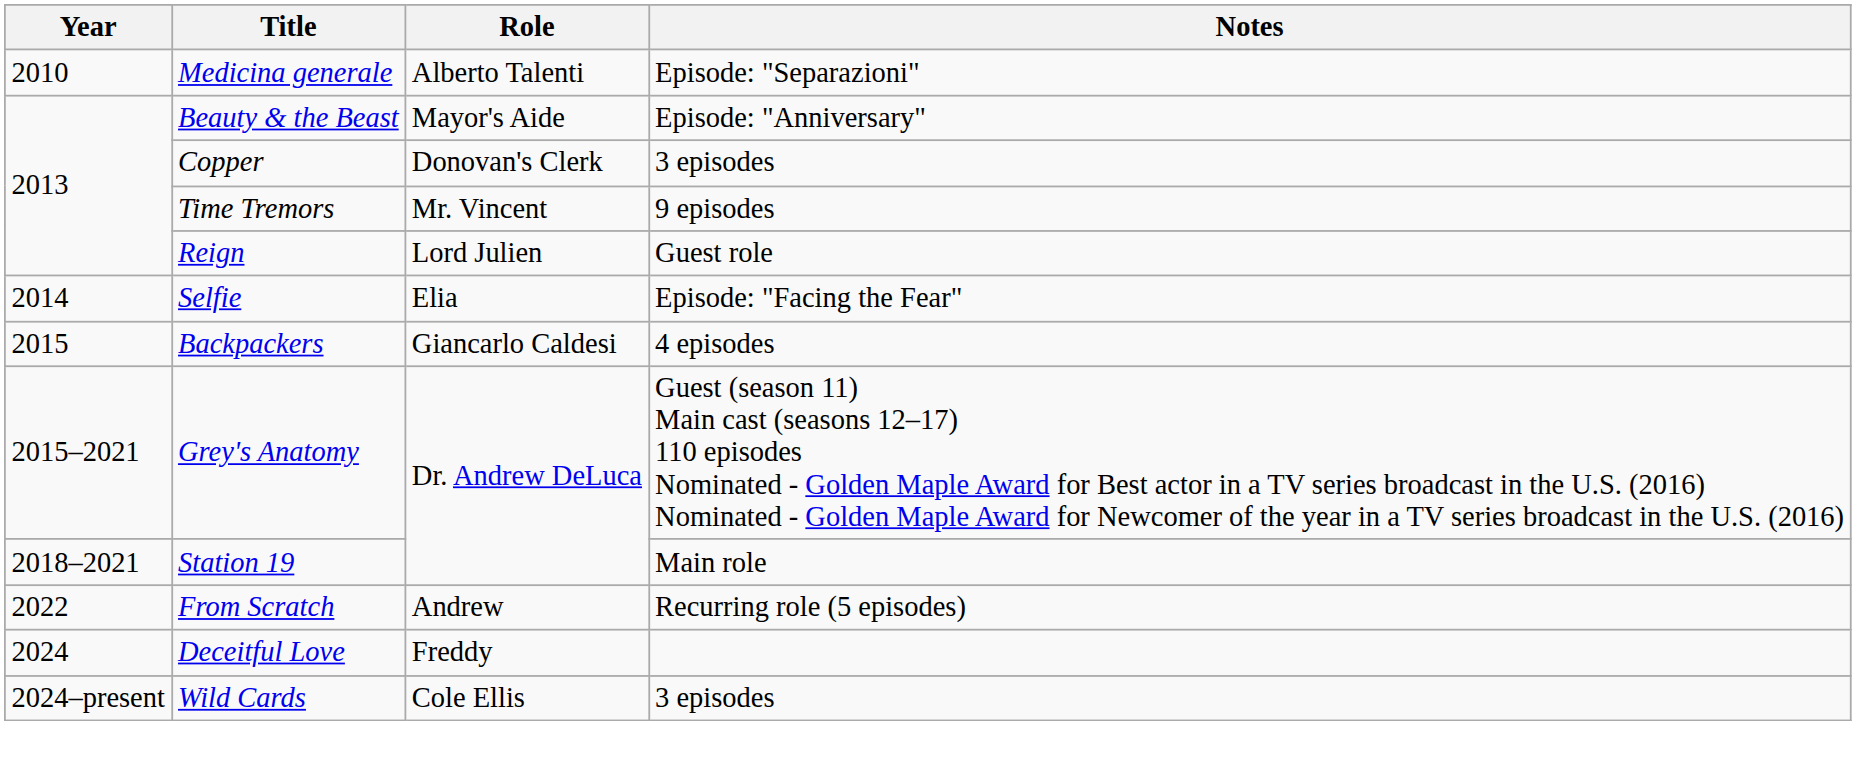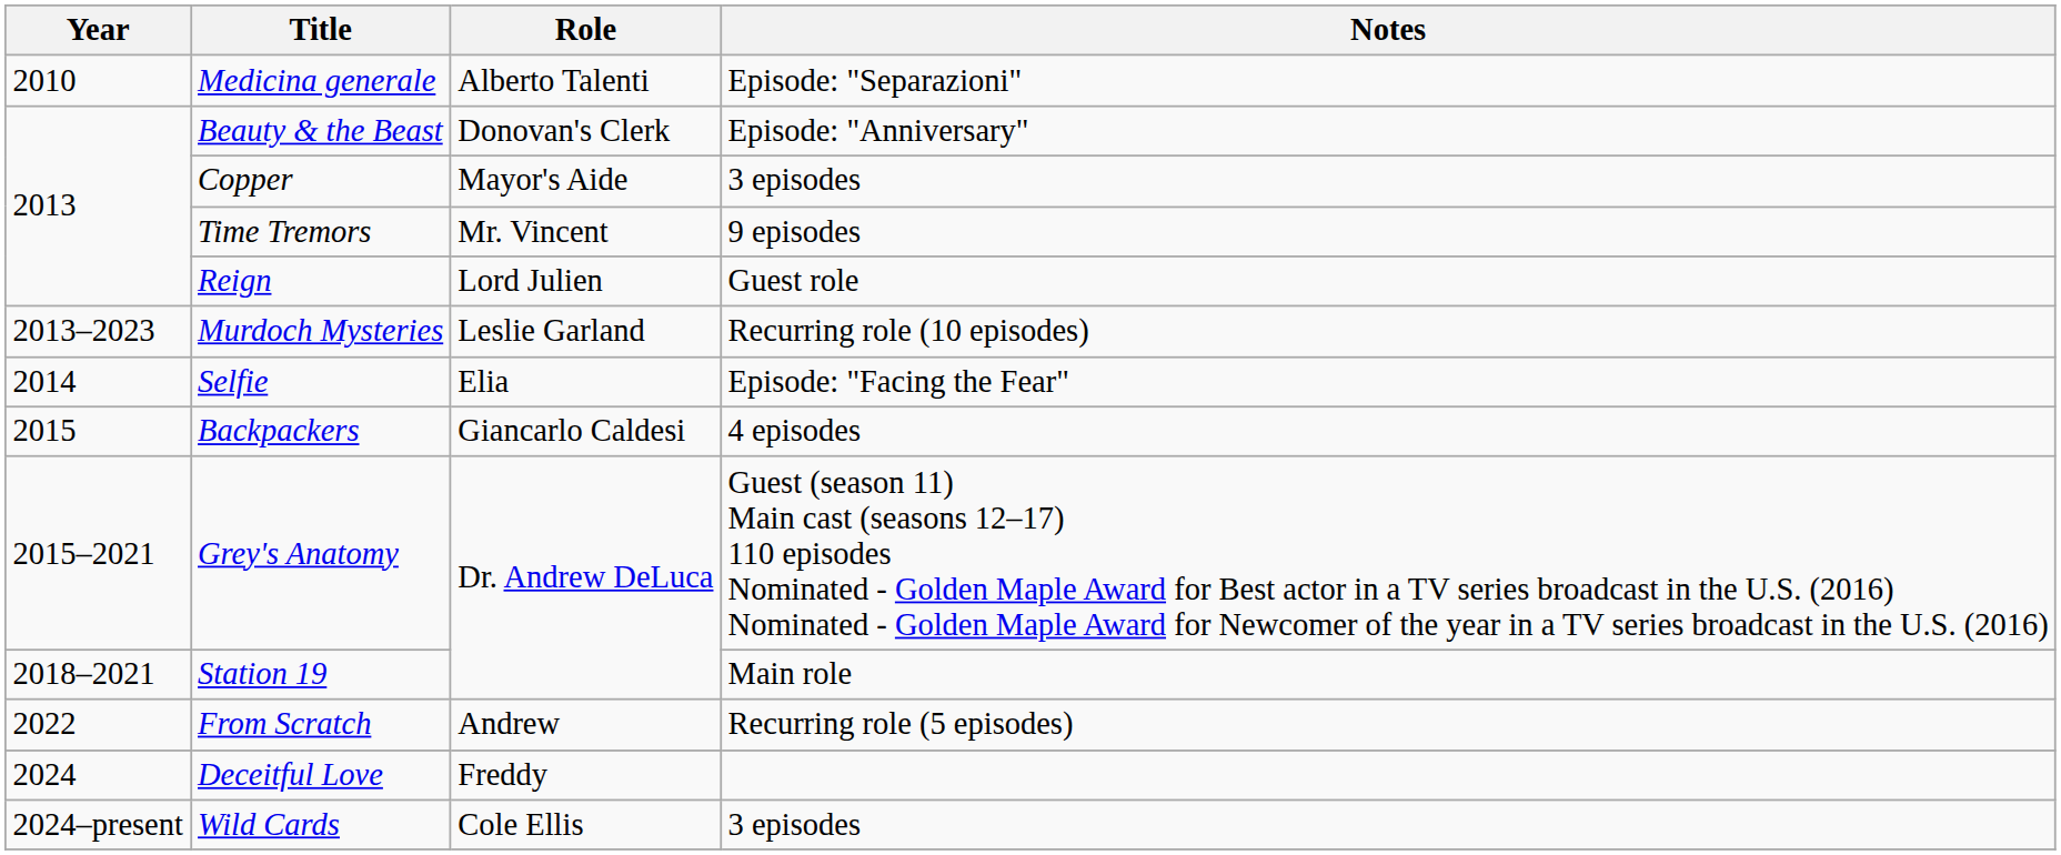 <table class="wikitable sortable">
 <tr>
 <th>Year</th>
 <th>Title</th>
 <th>Role</th>
 <th class="unsortable">Notes</th>
 </tr>
 <tr>
 <td>2010</td>
 <td><em><a href='#'>Medicina generale</a></em></td>
 <td>Alberto Talenti</td>
 <td>Episode: "Separazioni"</td>
 </tr>
 <tr>
 <td rowspan="4">2013</td>
 <td><em><a href='#'>Beauty & the Beast</a></em></td>
-<td>Mayor's Aide</td>
+<td>Donovan's Clerk</td>
 <td>Episode: "Anniversary"</td>
 </tr>
 <tr>
 <td><em>Copper</em></td>
-<td>Donovan's Clerk</td>
+<td>Mayor's Aide</td>
 <td>3 episodes</td>
 </tr>
 <tr>
 <td><em>Time Tremors</em></td>
 <td>Mr. Vincent</td>
 <td>9 episodes</td>
 </tr>
 <tr>
 <td><em><a href='#'>Reign</a></em></td>
 <td>Lord Julien</td>
 <td>Guest role</td>
+</tr>
+<tr>
+<td>2013–2023</td>
+<td><em><a href='#'>Murdoch Mysteries</a></em></td>
+<td>Leslie Garland</td>
+<td>Recurring role (10 episodes)</td>
 </tr>
 <tr>
 <td>2014</td>
 <td><em><a href='#'>Selfie</a></em></td>
 <td>Elia</td>
 <td>Episode: "Facing the Fear"</td>
 </tr>
 <tr>
 <td>2015</td>
 <td><em><a href='#'>Backpackers</a></em></td>
 <td>Giancarlo Caldesi</td>
 <td>4 episodes</td>
 </tr>
 <tr>
 <td>2015–2021</td>
 <td><em><a href='#'>Grey's Anatomy</a></em></td>
 <td rowspan="2">Dr. <a href='#'>Andrew DeLuca</a></td>
 <td>Guest (season 11)<br>Main cast (seasons 12–17)<br>110 episodes<br>Nominated - <a href='#'>Golden Maple Award</a> for Best actor in a TV series broadcast in the U.S. (2016)<br>Nominated - <a href='#'>Golden Maple Award</a> for Newcomer of the year in a TV series broadcast in the U.S. (2016)</td>
 </tr>
 <tr>
 <td>2018–2021</td>
 <td><em><a href='#'>Station 19</a></em></td>
 <td>Main role</td>
 </tr>
 <tr>
 <td>2022</td>
 <td><em><a href='#'>From Scratch</a></em></td>
 <td>Andrew</td>
 <td>Recurring role (5 episodes)</td>
 </tr>
 <tr>
 <td>2024</td>
 <td><em><a href='#'>Deceitful Love</a></em></td>
 <td>Freddy</td>
 <td></td>
 </tr>
 <tr>
 <td>2024–present</td>
 <td><em><a href='#'>Wild Cards</a></em></td>
 <td>Cole Ellis</td>
 <td>3 episodes</td>
 </tr>
 </table>
